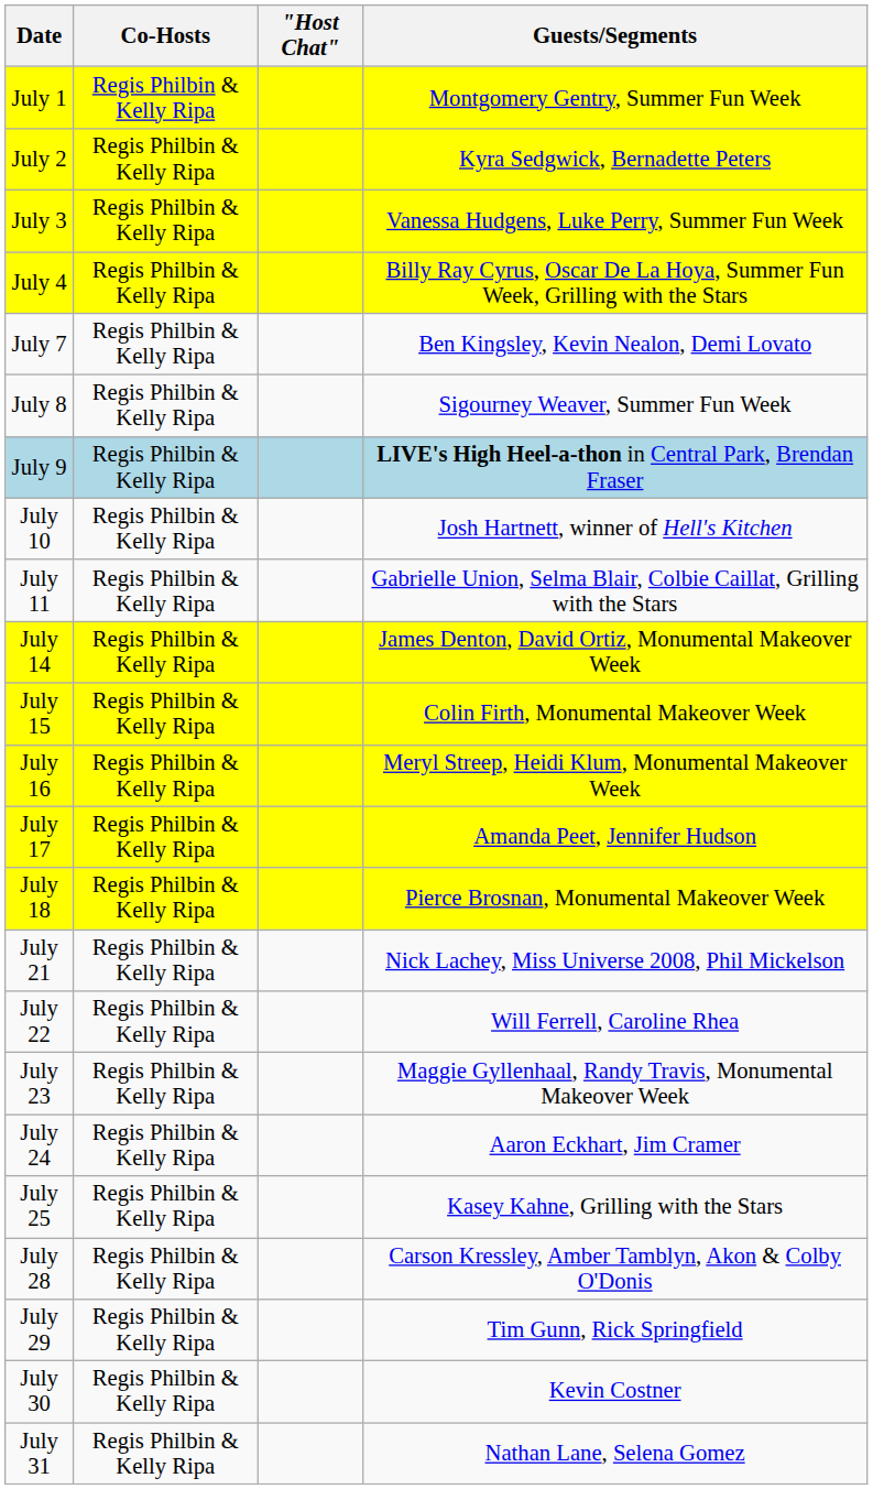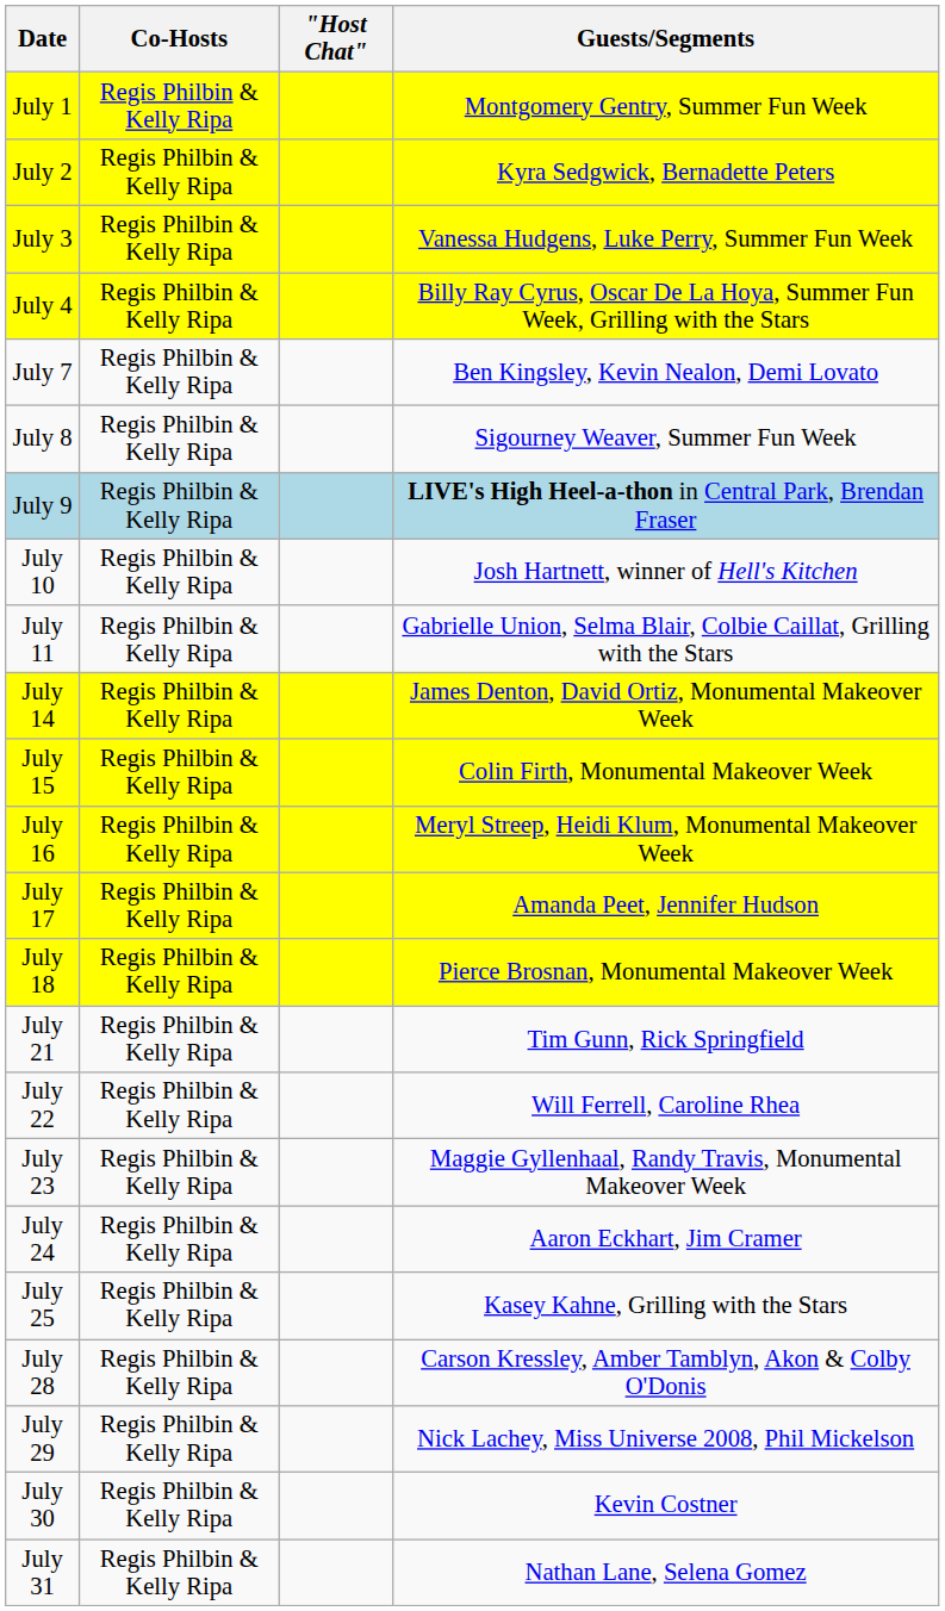 <table class="wikitable sortable" style="text-align:center;">
 <tr>
 <th>Date</th>
 <th>Co-Hosts</th>
 <th><em>"Host Chat"</em></th>
 <th>Guests/Segments</th>
 </tr>
 <tr style="background:yellow;">
 <td>July 1</td>
 <td><a href='#'>Regis Philbin</a> & <a href='#'>Kelly Ripa</a></td>
 <td></td>
 <td><a href='#'>Montgomery Gentry</a>, Summer Fun Week</td>
 </tr>
 <tr style="background:yellow;">
 <td>July 2</td>
 <td>Regis Philbin & Kelly Ripa</td>
 <td></td>
 <td><a href='#'>Kyra Sedgwick</a>, <a href='#'>Bernadette Peters</a></td>
 </tr>
 <tr style="background:yellow;">
 <td>July 3</td>
 <td>Regis Philbin & Kelly Ripa</td>
 <td></td>
 <td><a href='#'>Vanessa Hudgens</a>, <a href='#'>Luke Perry</a>, Summer Fun Week</td>
 </tr>
 <tr style="background:yellow;">
 <td>July 4</td>
 <td>Regis Philbin & Kelly Ripa</td>
 <td></td>
 <td><a href='#'>Billy Ray Cyrus</a>, <a href='#'>Oscar De La Hoya</a>, Summer Fun Week, Grilling with the Stars</td>
 </tr>
 <tr>
 <td>July 7</td>
 <td>Regis Philbin & Kelly Ripa</td>
 <td></td>
 <td><a href='#'>Ben Kingsley</a>, <a href='#'>Kevin Nealon</a>, <a href='#'>Demi Lovato</a></td>
 </tr>
 <tr>
 <td>July 8</td>
 <td>Regis Philbin & Kelly Ripa</td>
 <td></td>
 <td><a href='#'>Sigourney Weaver</a>, Summer Fun Week</td>
 </tr>
 <tr style="background:lightblue;">
 <td>July 9</td>
 <td>Regis Philbin & Kelly Ripa</td>
 <td></td>
 <td><strong>LIVE's High Heel-a-thon</strong> in <a href='#'>Central Park</a>, <a href='#'>Brendan Fraser</a></td>
 </tr>
 <tr>
 <td>July 10</td>
 <td>Regis Philbin & Kelly Ripa</td>
 <td></td>
 <td><a href='#'>Josh Hartnett</a>, winner of <em><a href='#'>Hell's Kitchen</a></em></td>
 </tr>
 <tr>
 <td>July 11</td>
 <td>Regis Philbin & Kelly Ripa</td>
 <td></td>
 <td><a href='#'>Gabrielle Union</a>, <a href='#'>Selma Blair</a>, <a href='#'>Colbie Caillat</a>, Grilling with the Stars</td>
 </tr>
 <tr style="background:yellow;">
 <td>July 14</td>
 <td>Regis Philbin & Kelly Ripa</td>
 <td></td>
 <td><a href='#'>James Denton</a>, <a href='#'>David Ortiz</a>, Monumental Makeover Week</td>
 </tr>
 <tr style="background:yellow;">
 <td>July 15</td>
 <td>Regis Philbin & Kelly Ripa</td>
 <td></td>
 <td><a href='#'>Colin Firth</a>, Monumental Makeover Week</td>
 </tr>
 <tr style="background:yellow;">
 <td>July 16</td>
 <td>Regis Philbin & Kelly Ripa</td>
 <td></td>
 <td><a href='#'>Meryl Streep</a>, <a href='#'>Heidi Klum</a>, Monumental Makeover Week</td>
 </tr>
 <tr style="background:yellow;">
 <td>July 17</td>
 <td>Regis Philbin & Kelly Ripa</td>
 <td></td>
 <td><a href='#'>Amanda Peet</a>, <a href='#'>Jennifer Hudson</a></td>
 </tr>
 <tr style="background:yellow;">
 <td>July 18</td>
 <td>Regis Philbin & Kelly Ripa</td>
 <td></td>
 <td><a href='#'>Pierce Brosnan</a>, Monumental Makeover Week</td>
 </tr>
 <tr>
 <td>July 21</td>
 <td>Regis Philbin & Kelly Ripa</td>
 <td></td>
-<td><a href='#'>Nick Lachey</a>, <a href='#'>Miss Universe 2008</a>, <a href='#'>Phil Mickelson</a></td>
+<td><a href='#'>Tim Gunn</a>, <a href='#'>Rick Springfield</a></td>
 </tr>
 <tr>
 <td>July 22</td>
 <td>Regis Philbin & Kelly Ripa</td>
 <td></td>
 <td><a href='#'>Will Ferrell</a>, <a href='#'>Caroline Rhea</a></td>
 </tr>
 <tr>
 <td>July 23</td>
 <td>Regis Philbin & Kelly Ripa</td>
 <td></td>
 <td><a href='#'>Maggie Gyllenhaal</a>, <a href='#'>Randy Travis</a>, Monumental Makeover Week</td>
 </tr>
 <tr>
 <td>July 24</td>
 <td>Regis Philbin & Kelly Ripa</td>
 <td></td>
 <td><a href='#'>Aaron Eckhart</a>, <a href='#'>Jim Cramer</a></td>
 </tr>
 <tr>
 <td>July 25</td>
 <td>Regis Philbin & Kelly Ripa</td>
 <td></td>
 <td><a href='#'>Kasey Kahne</a>, Grilling with the Stars</td>
 </tr>
 <tr>
 <td>July 28</td>
 <td>Regis Philbin & Kelly Ripa</td>
 <td></td>
 <td><a href='#'>Carson Kressley</a>, <a href='#'>Amber Tamblyn</a>, <a href='#'>Akon</a> & <a href='#'>Colby O'Donis</a></td>
 </tr>
 <tr>
 <td>July 29</td>
 <td>Regis Philbin & Kelly Ripa</td>
 <td></td>
-<td><a href='#'>Tim Gunn</a>, <a href='#'>Rick Springfield</a></td>
+<td><a href='#'>Nick Lachey</a>, <a href='#'>Miss Universe 2008</a>, <a href='#'>Phil Mickelson</a></td>
 </tr>
 <tr>
 <td>July 30</td>
 <td>Regis Philbin & Kelly Ripa</td>
 <td></td>
 <td><a href='#'>Kevin Costner</a></td>
 </tr>
 <tr>
 <td>July 31</td>
 <td>Regis Philbin & Kelly Ripa</td>
 <td></td>
 <td><a href='#'>Nathan Lane</a>, <a href='#'>Selena Gomez</a></td>
 </tr>
 </table>
